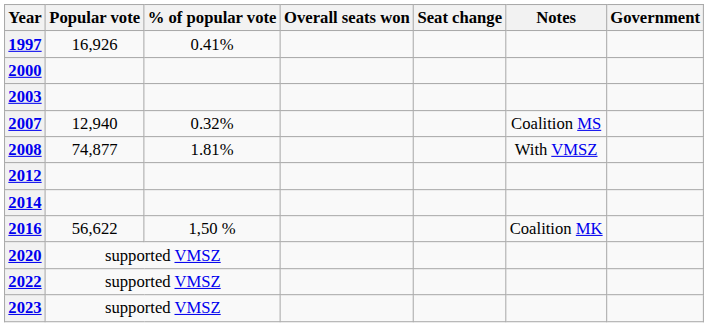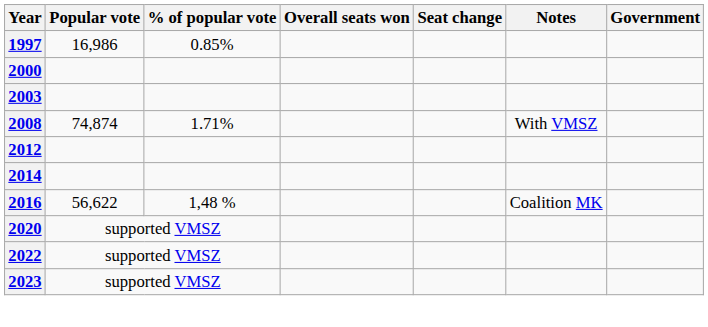 <table class="wikitable sortable" style="text-align:center">
 <tr>
 <th>Year</th>
 <th>Popular vote</th>
 <th>% of popular vote</th>
 <th>Overall seats won</th>
 <th>Seat change</th>
 <th>Notes</th>
 <th>Government</th>
 </tr>
 <tr>
 <th><a href='#'>1997</a></th>
-<td>16,926</td>
-<td>0.41%</td>
+<td>16,986</td>
+<td>0.85%</td>
 <td></td>
 <td></td>
 <td></td>
 <td></td>
 </tr>
 <tr>
 <th><a href='#'>2000</a></th>
 <td></td>
 <td></td>
 <td></td>
 <td></td>
 <td></td>
 <td></td>
 </tr>
 <tr>
 <th><a href='#'>2003</a></th>
 <td></td>
 <td></td>
 <td></td>
 <td></td>
 <td></td>
 <td></td>
 </tr>
 <tr>
-<th><a href='#'>2007</a></th>
-<td>12,940</td>
-<td>0.32%</td>
-<td></td>
-<td></td>
-<td>Coalition <a href='#'>MS</a></td>
-<td></td>
-</tr>
-<tr>
 <th><a href='#'>2008</a></th>
-<td>74,877</td>
-<td>1.81%</td>
+<td>74,874</td>
+<td>1.71%</td>
 <td></td>
 <td></td>
 <td>With <a href='#'>VMSZ</a></td>
 <td></td>
 </tr>
 <tr>
 <th><a href='#'>2012</a></th>
 <td></td>
 <td></td>
 <td></td>
 <td></td>
 <td></td>
 <td></td>
 </tr>
 <tr>
 <th><a href='#'>2014</a></th>
 <td></td>
 <td></td>
 <td></td>
 <td></td>
 <td></td>
 <td></td>
 </tr>
 <tr>
 <th><a href='#'>2016</a></th>
 <td>56,622</td>
-<td>1,50 %</td>
+<td>1,48 %</td>
 <td></td>
 <td></td>
 <td>Coalition <a href='#'>MK</a></td>
 <td></td>
 </tr>
 <tr>
 <th><a href='#'>2020</a></th>
 <td colspan="2">supported <a href='#'>VMSZ</a></td>
 <td></td>
 <td></td>
 <td></td>
 <td></td>
 </tr>
 <tr>
 <th><a href='#'>2022</a></th>
 <td colspan="2">supported <a href='#'>VMSZ</a></td>
 <td></td>
 <td></td>
 <td></td>
 <td></td>
 </tr>
 <tr>
 <th><a href='#'>2023</a></th>
 <td colspan="2">supported <a href='#'>VMSZ</a></td>
 <td></td>
 <td></td>
 <td></td>
 <td></td>
 </tr>
 </table>
